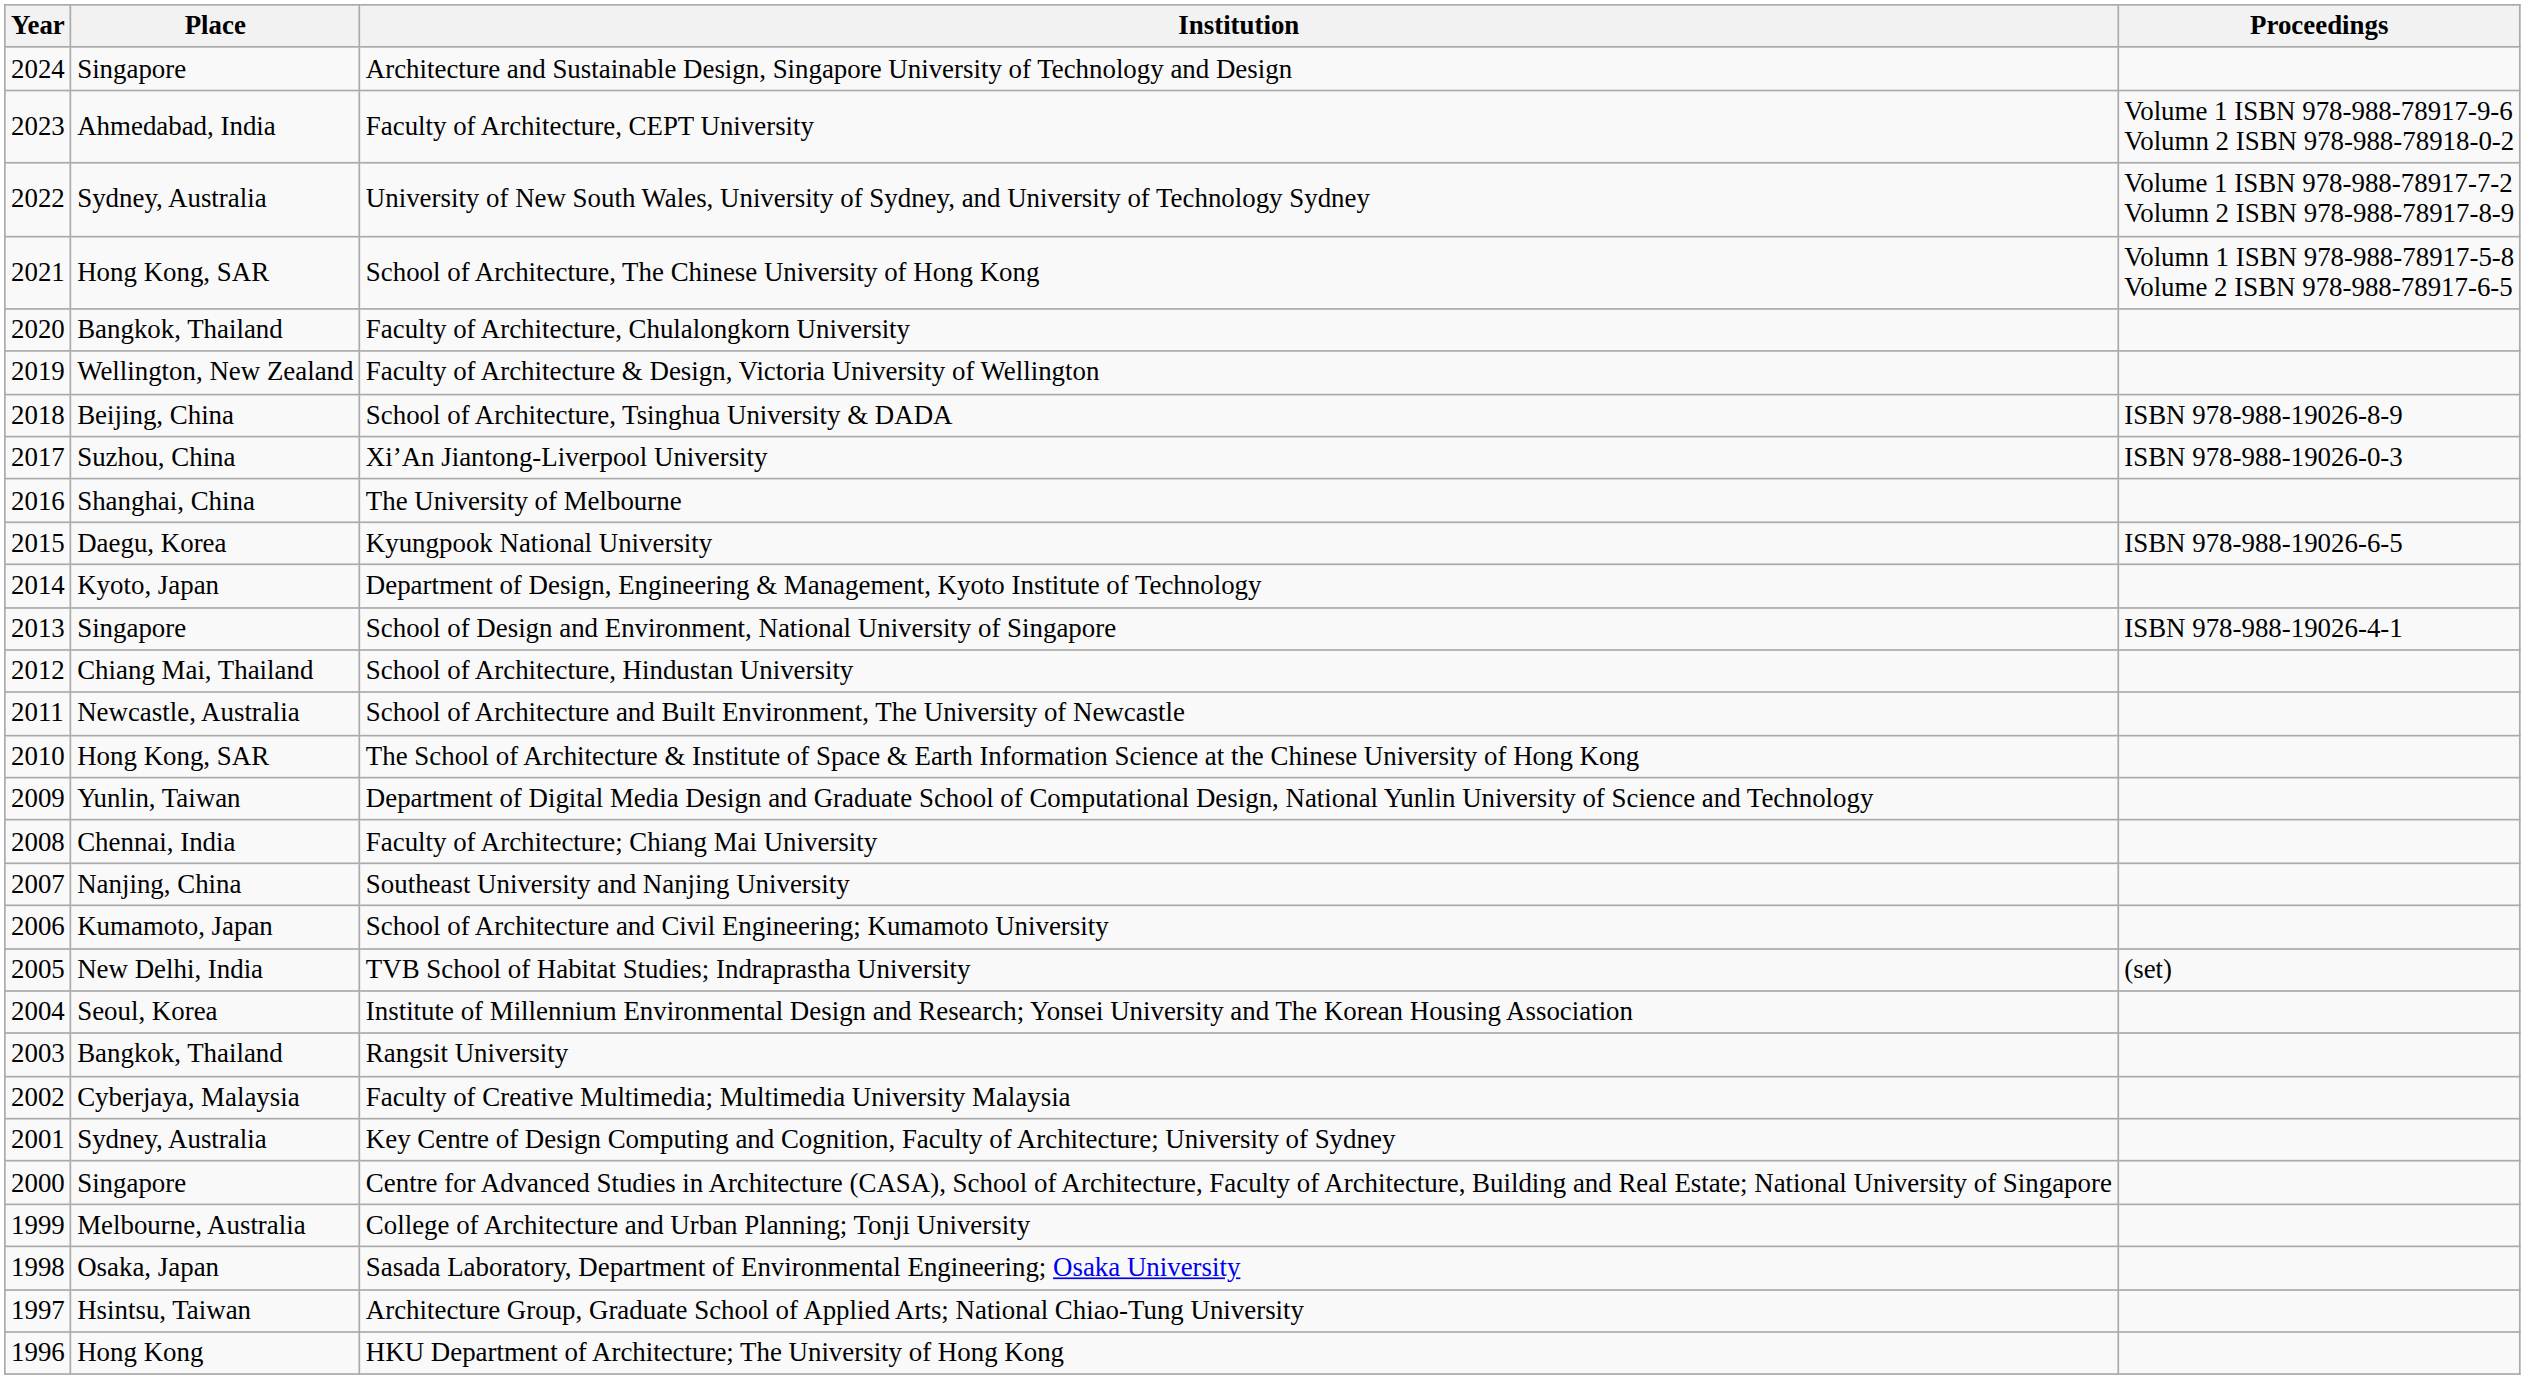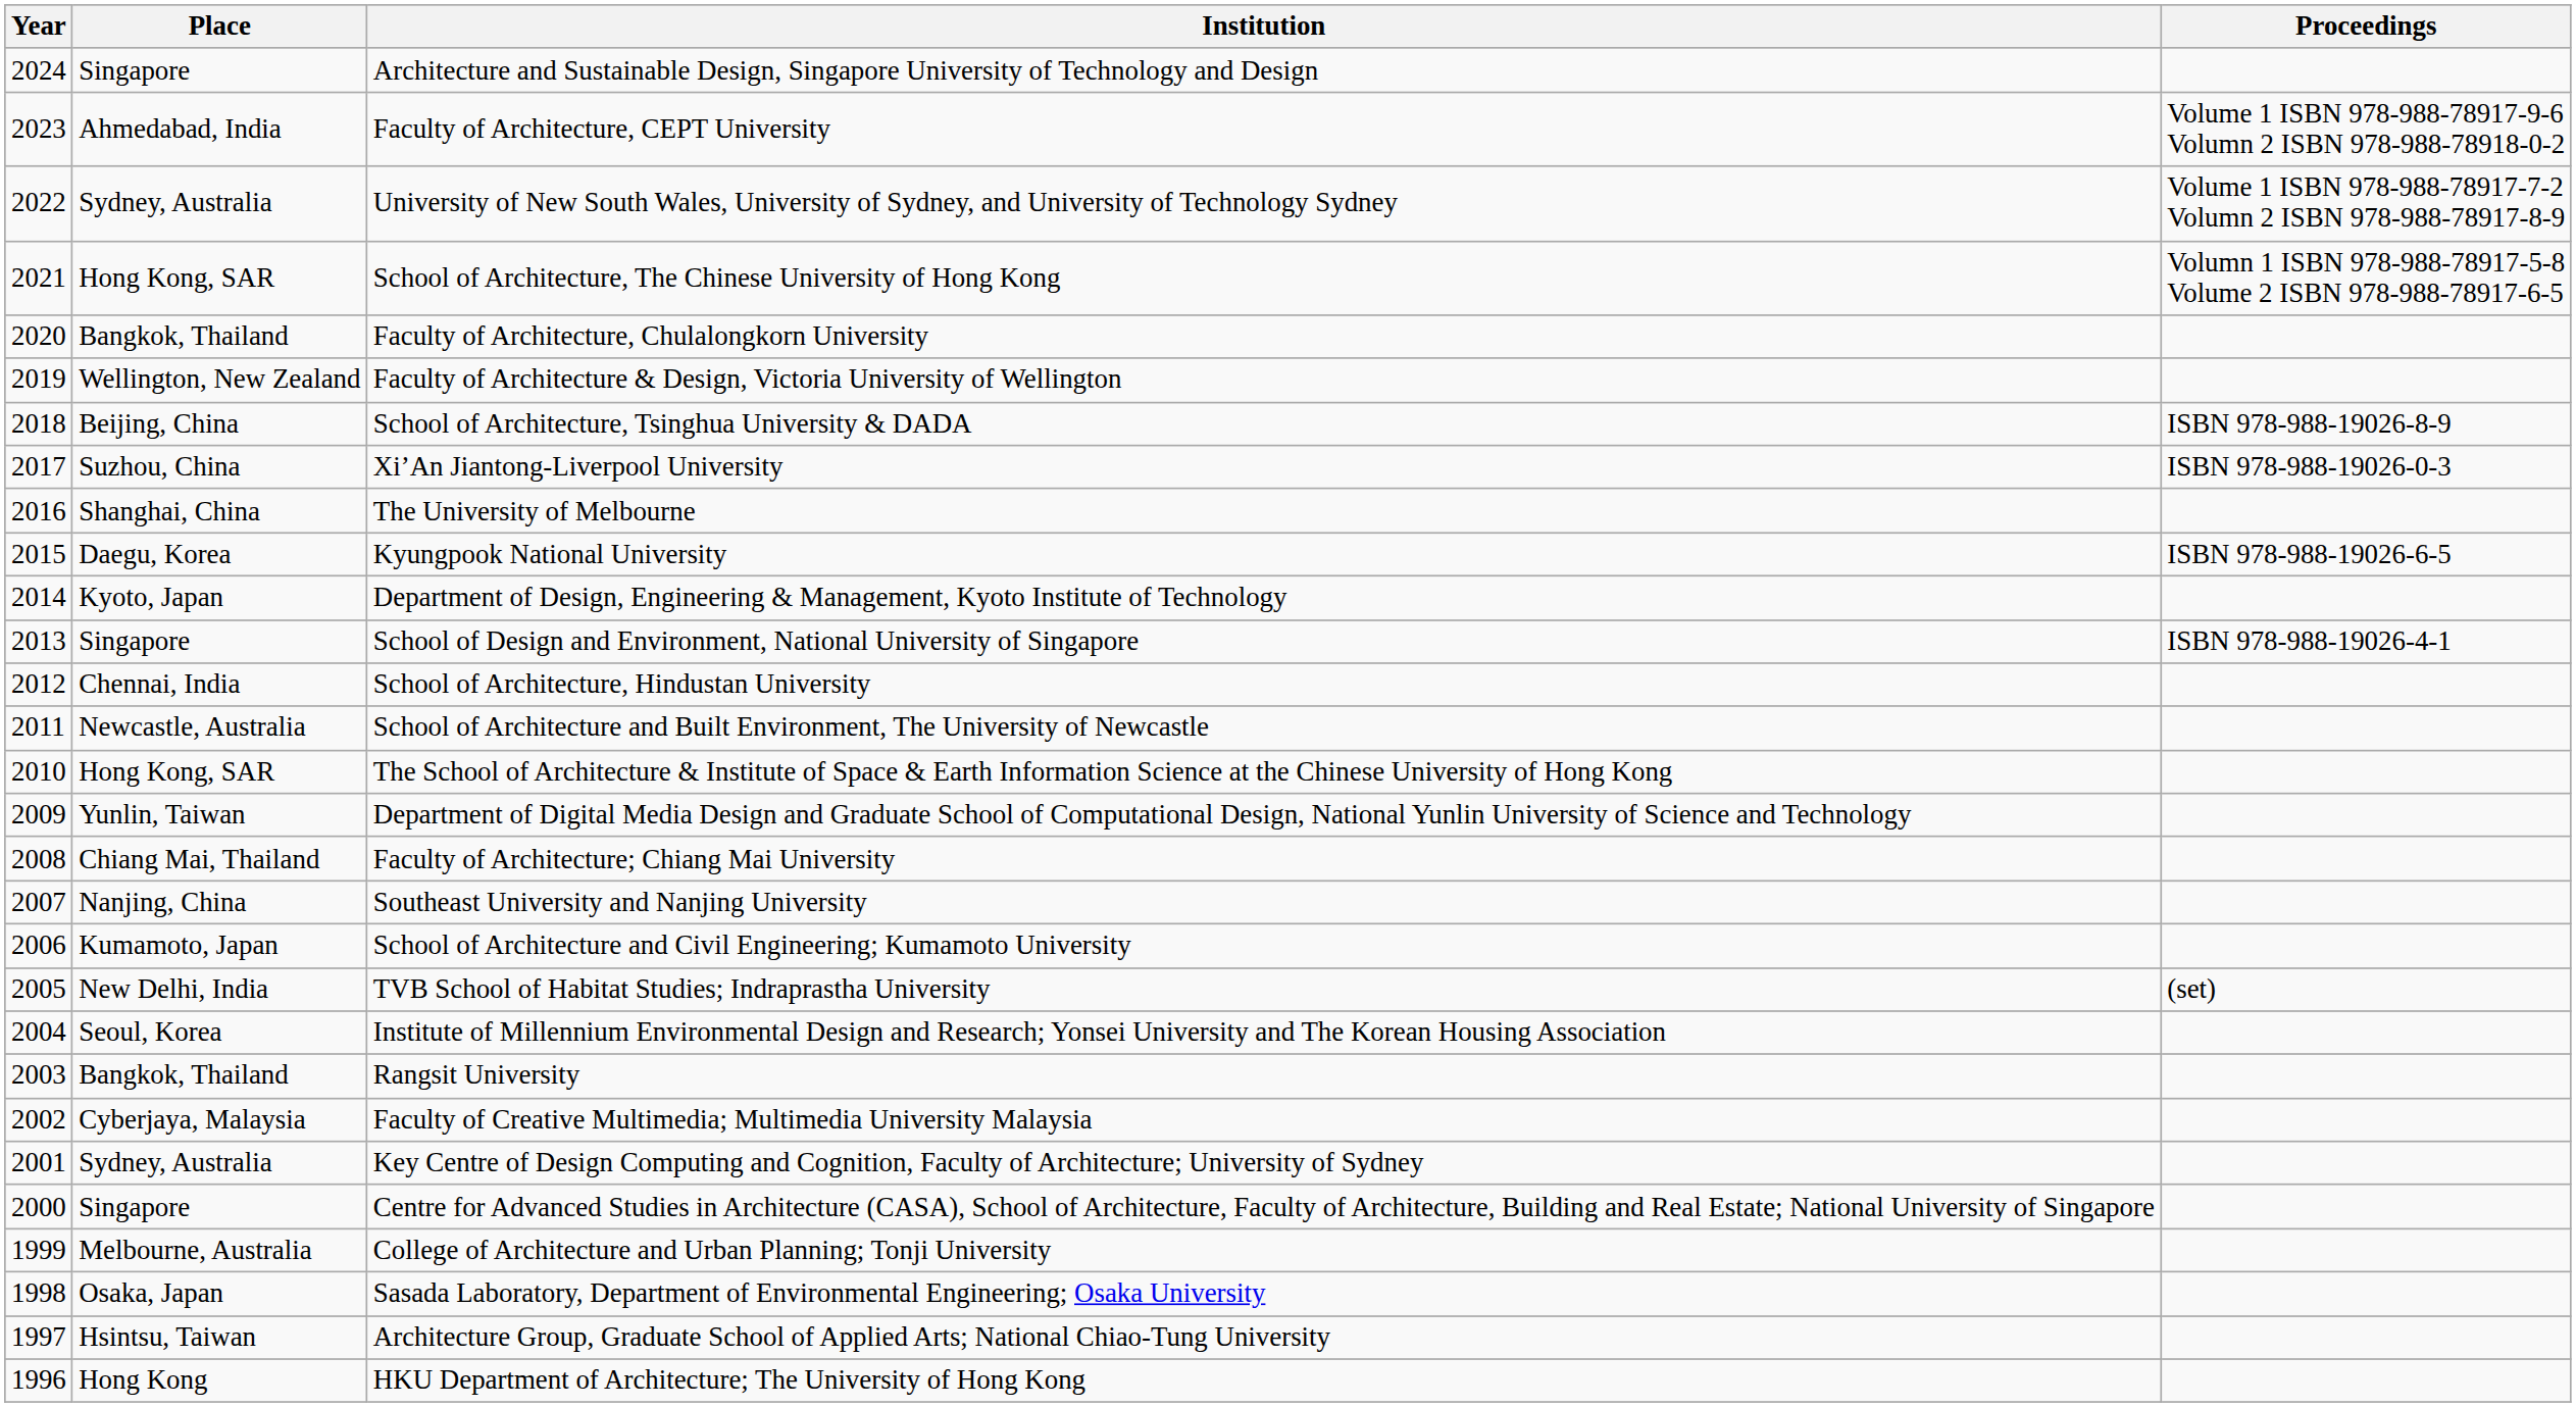 <table class="wikitable">
 <tr>
 <th>Year</th>
 <th>Place</th>
 <th>Institution</th>
 <th>Proceedings</th>
 </tr>
 <tr>
 <td>2024</td>
 <td>Singapore</td>
 <td>Architecture and Sustainable Design, Singapore University of Technology and Design</td>
 <td></td>
 </tr>
 <tr>
 <td>2023</td>
 <td>Ahmedabad, India</td>
 <td>Faculty of Architecture, CEPT University</td>
 <td>Volume 1 ISBN 978-988-78917-9-6<br>Volumn 2 ISBN 978-988-78918-0-2</td>
 </tr>
 <tr>
 <td>2022</td>
 <td>Sydney, Australia</td>
 <td>University of New South Wales, University of Sydney, and University of Technology Sydney</td>
 <td>Volume 1 ISBN 978-988-78917-7-2<br>Volumn 2 ISBN 978-988-78917-8-9</td>
 </tr>
 <tr>
 <td>2021</td>
 <td>Hong Kong, SAR</td>
 <td>School of Architecture, The Chinese University of Hong Kong</td>
 <td>Volumn 1 ISBN 978-988-78917-5-8<br>Volume 2 ISBN 978-988-78917-6-5</td>
 </tr>
 <tr>
 <td>2020</td>
 <td>Bangkok, Thailand</td>
 <td>Faculty of Architecture, Chulalongkorn University</td>
 <td></td>
 </tr>
 <tr>
 <td>2019</td>
 <td>Wellington, New Zealand</td>
 <td>Faculty of Architecture & Design, Victoria University of Wellington</td>
 <td></td>
 </tr>
 <tr>
 <td>2018</td>
 <td>Beijing, China</td>
 <td>School of Architecture, Tsinghua University & DADA</td>
 <td>ISBN 978-988-19026-8-9</td>
 </tr>
 <tr>
 <td>2017</td>
 <td>Suzhou, China</td>
 <td>Xi’An Jiantong-Liverpool University</td>
 <td>ISBN 978-988-19026-0-3</td>
 </tr>
 <tr>
 <td>2016</td>
 <td>Shanghai, China</td>
 <td>The University of Melbourne</td>
 <td></td>
 </tr>
 <tr>
 <td>2015</td>
 <td>Daegu, Korea</td>
 <td>Kyungpook National University</td>
 <td>ISBN 978-988-19026-6-5</td>
 </tr>
 <tr>
 <td>2014</td>
 <td>Kyoto, Japan</td>
 <td>Department of Design, Engineering & Management, Kyoto Institute of Technology</td>
 <td></td>
 </tr>
 <tr>
 <td>2013</td>
 <td>Singapore</td>
 <td>School of Design and Environment, National University of Singapore</td>
 <td>ISBN 978-988-19026-4-1</td>
 </tr>
 <tr>
 <td>2012</td>
-<td>Chiang Mai, Thailand</td>
+<td>Chennai, India</td>
 <td>School of Architecture, Hindustan University</td>
 <td></td>
 </tr>
 <tr>
 <td>2011</td>
 <td>Newcastle, Australia</td>
 <td>School of Architecture and Built Environment, The University of Newcastle</td>
 <td></td>
 </tr>
 <tr>
 <td>2010</td>
 <td>Hong Kong, SAR</td>
 <td>The School of Architecture & Institute of Space & Earth Information Science at the Chinese University of Hong Kong</td>
 <td></td>
 </tr>
 <tr>
 <td>2009</td>
 <td>Yunlin, Taiwan</td>
 <td>Department of Digital Media Design and Graduate School of Computational Design, National Yunlin University of Science and Technology</td>
 <td></td>
 </tr>
 <tr>
 <td>2008</td>
-<td>Chennai, India</td>
+<td>Chiang Mai, Thailand</td>
 <td>Faculty of Architecture; Chiang Mai University</td>
 <td></td>
 </tr>
 <tr>
 <td>2007</td>
 <td>Nanjing, China</td>
 <td>Southeast University and Nanjing University</td>
 <td></td>
 </tr>
 <tr>
 <td>2006</td>
 <td>Kumamoto, Japan</td>
 <td>School of Architecture and Civil Engineering; Kumamoto University</td>
 <td></td>
 </tr>
 <tr>
 <td>2005</td>
 <td>New Delhi, India</td>
 <td>TVB School of Habitat Studies; Indraprastha University</td>
 <td> (set)</td>
 </tr>
 <tr>
 <td>2004</td>
 <td>Seoul, Korea</td>
 <td>Institute of Millennium Environmental Design and Research; Yonsei University and The Korean Housing Association</td>
 <td></td>
 </tr>
 <tr>
 <td>2003</td>
 <td>Bangkok, Thailand</td>
 <td>Rangsit University</td>
 <td></td>
 </tr>
 <tr>
 <td>2002</td>
 <td>Cyberjaya, Malaysia</td>
 <td>Faculty of Creative Multimedia; Multimedia University Malaysia</td>
 <td></td>
 </tr>
 <tr>
 <td>2001</td>
 <td>Sydney, Australia</td>
 <td>Key Centre of Design Computing and Cognition, Faculty of Architecture; University of Sydney</td>
 <td></td>
 </tr>
 <tr>
 <td>2000</td>
 <td>Singapore</td>
 <td>Centre for Advanced Studies in Architecture (CASA), School of Architecture, Faculty of Architecture, Building and Real Estate; National University of Singapore</td>
 <td></td>
 </tr>
 <tr>
 <td>1999</td>
 <td>Melbourne, Australia</td>
 <td>College of Architecture and Urban Planning; Tonji University</td>
 <td></td>
 </tr>
 <tr>
 <td>1998</td>
 <td>Osaka, Japan</td>
 <td>Sasada Laboratory, Department of Environmental Engineering; <a href='#'>Osaka University</a></td>
 <td></td>
 </tr>
 <tr>
 <td>1997</td>
 <td>Hsintsu, Taiwan</td>
 <td>Architecture Group, Graduate School of Applied Arts; National Chiao-Tung University</td>
 <td></td>
 </tr>
 <tr>
 <td>1996</td>
 <td>Hong Kong</td>
 <td>HKU Department of Architecture; The University of Hong Kong</td>
 <td></td>
 </tr>
 </table>
